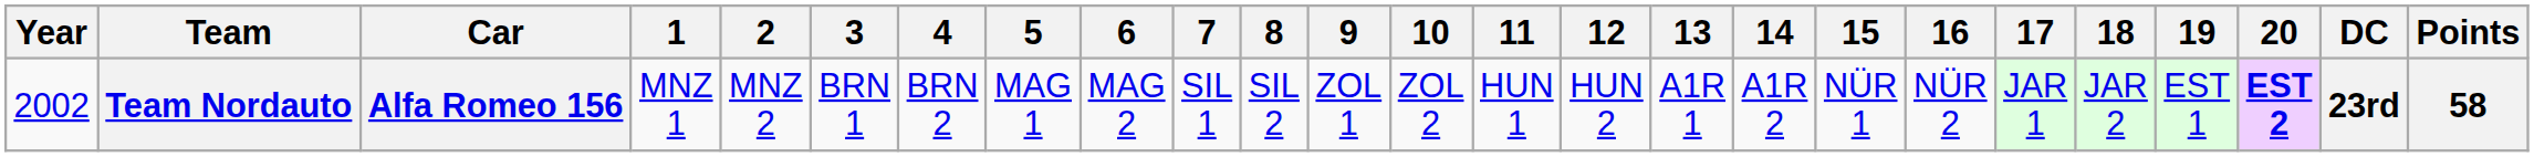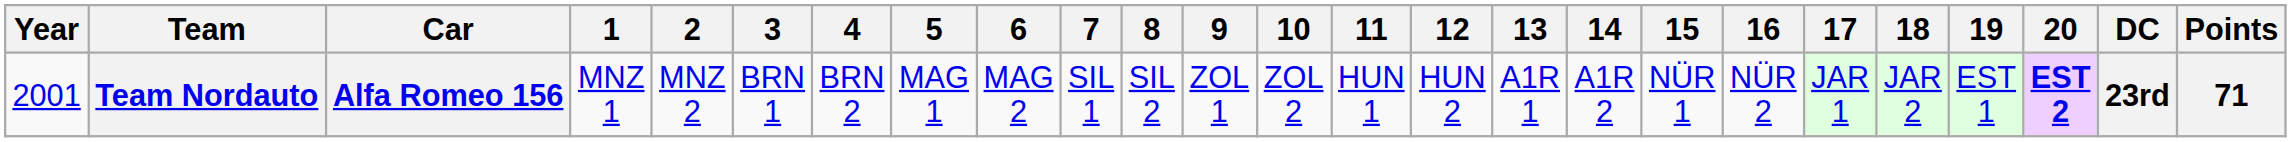 <table class="wikitable" style="text-align:center; font-size:85%">
 <tr>
 <th>Year</th>
 <th>Team</th>
 <th>Car</th>
 <th>1</th>
 <th>2</th>
 <th>3</th>
 <th>4</th>
 <th>5</th>
 <th>6</th>
 <th>7</th>
 <th>8</th>
 <th>9</th>
 <th>10</th>
 <th>11</th>
 <th>12</th>
 <th>13</th>
 <th>14</th>
 <th>15</th>
 <th>16</th>
 <th>17</th>
 <th>18</th>
 <th>19</th>
 <th>20</th>
 <th>DC</th>
 <th>Points</th>
 </tr>
 <tr>
-<td><a href='#'>2002</a></td>
+<td><a href='#'>2001</a></td>
 <th nowrap><a href='#'>Team Nordauto</a></th>
 <th nowrap><a href='#'>Alfa Romeo 156</a></th>
 <td><a href='#'>MNZ<br>1</a></td>
 <td><a href='#'>MNZ<br>2</a></td>
 <td><a href='#'>BRN<br>1</a></td>
 <td><a href='#'>BRN<br>2</a></td>
 <td><a href='#'>MAG<br>1</a></td>
 <td><a href='#'>MAG<br>2</a></td>
 <td><a href='#'>SIL<br>1</a></td>
 <td><a href='#'>SIL<br>2</a></td>
 <td><a href='#'>ZOL<br>1</a></td>
 <td><a href='#'>ZOL<br>2</a></td>
 <td><a href='#'>HUN<br>1</a></td>
 <td><a href='#'>HUN<br>2</a></td>
 <td><a href='#'>A1R<br>1</a></td>
 <td><a href='#'>A1R<br>2</a></td>
 <td><a href='#'>NÜR<br>1</a></td>
 <td><a href='#'>NÜR<br>2</a></td>
 <td style="background:#DFFFDF;"><a href='#'>JAR<br>1</a><br></td>
 <td style="background:#DFFFDF;"><a href='#'>JAR<br>2</a><br></td>
 <td style="background:#DFFFDF;"><a href='#'>EST<br>1</a><br></td>
 <td style="background:#EFCFFF;"><strong><a href='#'>EST<br>2</a><br></strong></td>
 <th>23rd</th>
-<th>58</th>
+<th>71</th>
 </tr>
 </table>
